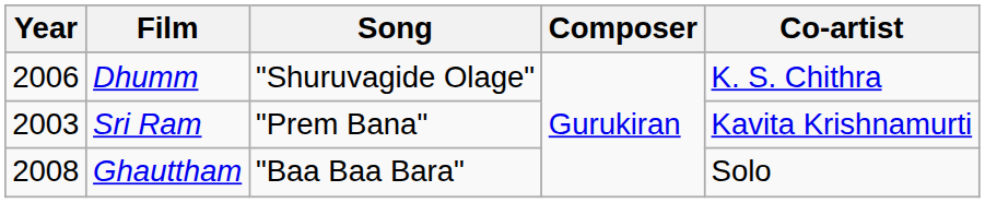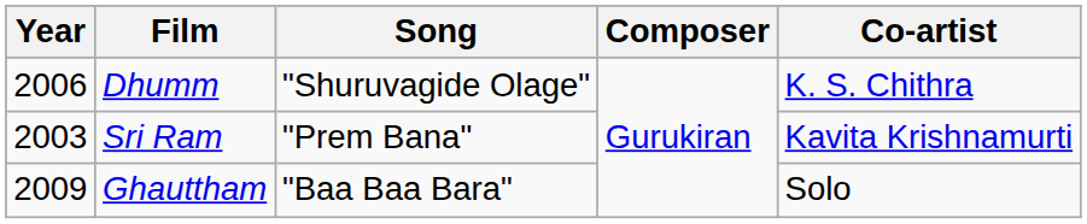 <table class="wikitable">
 <tr>
 <th>Year</th>
 <th>Film</th>
 <th>Song</th>
 <th>Composer</th>
 <th>Co-artist</th>
 </tr>
 <tr>
 <td>2006</td>
 <td><em><a href='#'>Dhumm</a></em></td>
 <td>"Shuruvagide Olage"</td>
 <td rowspan="3"><a href='#'>Gurukiran</a></td>
 <td><a href='#'>K. S. Chithra</a></td>
 </tr>
 <tr>
 <td>2003</td>
 <td><em><a href='#'>Sri Ram</a></em></td>
 <td>"Prem Bana"</td>
 <td><a href='#'>Kavita Krishnamurti</a></td>
 </tr>
 <tr>
-<td>2008</td>
+<td>2009</td>
 <td><em><a href='#'>Ghauttham</a></em></td>
 <td>"Baa Baa Bara"</td>
 <td>Solo</td>
 </tr>
 </table>
